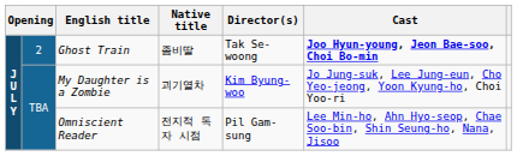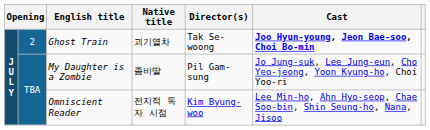 <table class="wikitable sortable">
 <tr>
 <th colspan="2">Opening</th>
 <th>English title</th>
 <th>Native title</th>
 <th>Director(s)</th>
 <th>Cast</th>
 <th class="unsortable"></th>
 </tr>
 <tr>
 <th rowspan="3" style="text-align:center; background:#104B70; color:white;">J<br>U<br>L<br>Y</th>
 <td style="text-align:center; background:#156595; color:white;">2</td>
 <td><em>Ghost Train</em></td>
-<td>좀비딸</td>
+<td>괴기열차</td>
 <td>Tak Se-woong</td>
 <td><strong><a href='#'>Joo Hyun-young</a>, <a href='#'>Jeon Bae-soo</a>, <a href='#'>Choi Bo-min</a></strong></td>
 <td style="text-align:center"></td>
 </tr>
 <tr>
 <td rowspan="2" style="text-align:center; background:#156595; color:white;">TBA</td>
 <td><em>My Daughter is a Zombie</em></td>
-<td>괴기열차</td>
-<td><a href='#'>Kim Byung-woo</a></td>
+<td>좀비딸</td>
+<td>Pil Gam-sung</td>
 <td><a href='#'>Jo Jung-suk</a>, <a href='#'>Lee Jung-eun</a>, <a href='#'>Cho Yeo-jeong</a>, <a href='#'>Yoon Kyung-ho</a>, Choi Yoo-ri</td>
 <td style="text-align:center"></td>
 </tr>
 <tr>
 <td><em>Omniscient Reader</em></td>
 <td>전지적 독자 시점</td>
-<td>Pil Gam-sung</td>
+<td><a href='#'>Kim Byung-woo</a></td>
 <td><a href='#'>Lee Min-ho</a>, <a href='#'>Ahn Hyo-seop</a>, <a href='#'>Chae Soo-bin</a>, <a href='#'>Shin Seung-ho</a>, <a href='#'>Nana</a>, <a href='#'>Jisoo</a></td>
 <td style="text-align:center"></td>
 </tr>
 </table>
